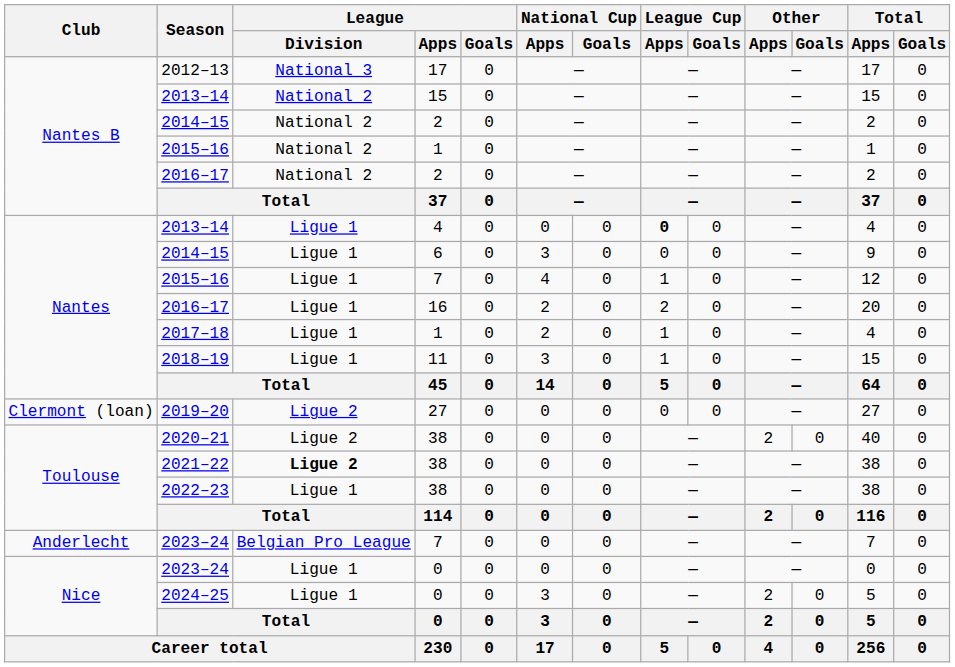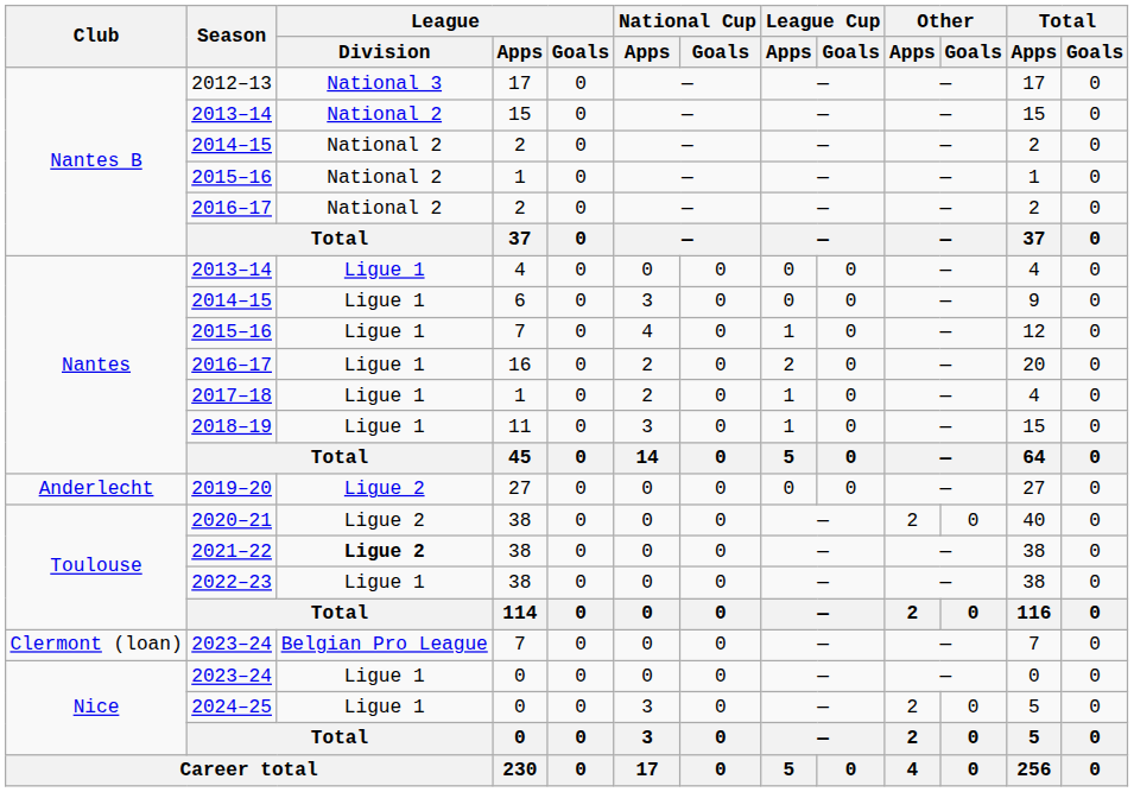 <table class="wikitable" style="text-align: center">
 <tr>
 <th rowspan="2">Club</th>
 <th rowspan="2">Season</th>
 <th colspan="3">League</th>
 <th colspan="2">National Cup</th>
 <th colspan="2">League Cup</th>
 <th colspan="2">Other</th>
 <th colspan="2">Total</th>
 </tr>
 <tr>
 <th>Division</th>
 <th>Apps</th>
 <th>Goals</th>
 <th>Apps</th>
 <th>Goals</th>
 <th>Apps</th>
 <th>Goals</th>
 <th>Apps</th>
 <th>Goals</th>
 <th>Apps</th>
 <th>Goals</th>
 </tr>
 <tr>
 <td rowspan="6"><a href='#'>Nantes B</a></td>
 <td>2012–13</td>
 <td><a href='#'>National 3</a></td>
 <td>17</td>
 <td>0</td>
 <td colspan="2">—</td>
 <td colspan="2">—</td>
 <td colspan="2">—</td>
 <td>17</td>
 <td>0</td>
 </tr>
 <tr>
 <td><a href='#'>2013–14</a></td>
 <td><a href='#'>National 2</a></td>
 <td>15</td>
 <td>0</td>
 <td colspan="2">—</td>
 <td colspan="2">—</td>
 <td colspan="2">—</td>
 <td>15</td>
 <td>0</td>
 </tr>
 <tr>
 <td><a href='#'>2014–15</a></td>
 <td>National 2</td>
 <td>2</td>
 <td>0</td>
 <td colspan="2">—</td>
 <td colspan="2">—</td>
 <td colspan="2">—</td>
 <td>2</td>
 <td>0</td>
 </tr>
 <tr>
 <td><a href='#'>2015–16</a></td>
 <td>National 2</td>
 <td>1</td>
 <td>0</td>
 <td colspan="2">—</td>
 <td colspan="2">—</td>
 <td colspan="2">—</td>
 <td>1</td>
 <td>0</td>
 </tr>
 <tr>
 <td><a href='#'>2016–17</a></td>
 <td>National 2</td>
 <td>2</td>
 <td>0</td>
 <td colspan="2">—</td>
 <td colspan="2">—</td>
 <td colspan="2">—</td>
 <td>2</td>
 <td>0</td>
 </tr>
 <tr>
 <th colspan="2">Total</th>
 <th>37</th>
 <th>0</th>
 <th colspan="2">—</th>
 <th colspan="2">—</th>
 <th colspan="2">—</th>
 <th>37</th>
 <th>0</th>
 </tr>
 <tr>
 <td rowspan="7"><a href='#'>Nantes</a></td>
 <td><a href='#'>2013–14</a></td>
 <td><a href='#'>Ligue 1</a></td>
 <td>4</td>
 <td>0</td>
 <td>0</td>
 <td>0</td>
-<td><strong>0</strong></td>
+<td>0</td>
 <td>0</td>
 <td colspan="2">—</td>
 <td>4</td>
 <td>0</td>
 </tr>
 <tr>
 <td><a href='#'>2014–15</a></td>
 <td>Ligue 1</td>
 <td>6</td>
 <td>0</td>
 <td>3</td>
 <td>0</td>
 <td>0</td>
 <td>0</td>
 <td colspan="2">—</td>
 <td>9</td>
 <td>0</td>
 </tr>
 <tr>
 <td><a href='#'>2015–16</a></td>
 <td>Ligue 1</td>
 <td>7</td>
 <td>0</td>
 <td>4</td>
 <td>0</td>
 <td>1</td>
 <td>0</td>
 <td colspan="2">—</td>
 <td>12</td>
 <td>0</td>
 </tr>
 <tr>
 <td><a href='#'>2016–17</a></td>
 <td>Ligue 1</td>
 <td>16</td>
 <td>0</td>
 <td>2</td>
 <td>0</td>
 <td>2</td>
 <td>0</td>
 <td colspan="2">—</td>
 <td>20</td>
 <td>0</td>
 </tr>
 <tr>
 <td><a href='#'>2017–18</a></td>
 <td>Ligue 1</td>
 <td>1</td>
 <td>0</td>
 <td>2</td>
 <td>0</td>
 <td>1</td>
 <td>0</td>
 <td colspan="2">—</td>
 <td>4</td>
 <td>0</td>
 </tr>
 <tr>
 <td><a href='#'>2018–19</a></td>
 <td>Ligue 1</td>
 <td>11</td>
 <td>0</td>
 <td>3</td>
 <td>0</td>
 <td>1</td>
 <td>0</td>
 <td colspan="2">—</td>
 <td>15</td>
 <td>0</td>
 </tr>
 <tr>
 <th colspan="2">Total</th>
 <th>45</th>
 <th>0</th>
 <th>14</th>
 <th>0</th>
 <th>5</th>
 <th>0</th>
 <th colspan="2">—</th>
 <th>64</th>
 <th>0</th>
 </tr>
 <tr>
-<td><a href='#'>Clermont</a> (loan)</td>
+<td><a href='#'>Anderlecht</a></td>
 <td><a href='#'>2019–20</a></td>
 <td><a href='#'>Ligue 2</a></td>
 <td>27</td>
 <td>0</td>
 <td>0</td>
 <td>0</td>
 <td>0</td>
 <td>0</td>
 <td colspan="2">—</td>
 <td>27</td>
 <td>0</td>
 </tr>
 <tr>
 <td rowspan="4"><a href='#'>Toulouse</a></td>
 <td><a href='#'>2020–21</a></td>
 <td>Ligue 2</td>
 <td>38</td>
 <td>0</td>
 <td>0</td>
 <td>0</td>
 <td colspan="2">—</td>
 <td>2</td>
 <td>0</td>
 <td>40</td>
 <td>0</td>
 </tr>
 <tr>
 <td><a href='#'>2021–22</a></td>
 <td><strong>Ligue 2</strong></td>
 <td>38</td>
 <td>0</td>
 <td>0</td>
 <td>0</td>
 <td colspan="2">—</td>
 <td colspan="2">—</td>
 <td>38</td>
 <td>0</td>
 </tr>
 <tr>
 <td><a href='#'>2022–23</a></td>
 <td>Ligue 1</td>
 <td>38</td>
 <td>0</td>
 <td>0</td>
 <td>0</td>
 <td colspan="2">—</td>
 <td colspan="2">—</td>
 <td>38</td>
 <td>0</td>
 </tr>
 <tr>
 <th colspan="2">Total</th>
 <th>114</th>
 <th>0</th>
 <th>0</th>
 <th>0</th>
 <th colspan="2">—</th>
 <th>2</th>
 <th>0</th>
 <th>116</th>
 <th>0</th>
 </tr>
 <tr>
-<td><a href='#'>Anderlecht</a></td>
+<td><a href='#'>Clermont</a> (loan)</td>
 <td><a href='#'>2023–24</a></td>
 <td><a href='#'>Belgian Pro League</a></td>
 <td>7</td>
 <td>0</td>
 <td>0</td>
 <td>0</td>
 <td colspan="2">—</td>
 <td colspan="2">—</td>
 <td>7</td>
 <td>0</td>
 </tr>
 <tr>
 <td rowspan="3"><a href='#'>Nice</a></td>
 <td><a href='#'>2023–24</a></td>
 <td>Ligue 1</td>
 <td>0</td>
 <td>0</td>
 <td>0</td>
 <td>0</td>
 <td colspan="2">—</td>
 <td colspan="2">—</td>
 <td>0</td>
 <td>0</td>
 </tr>
 <tr>
 <td><a href='#'>2024–25</a></td>
 <td>Ligue 1</td>
 <td>0</td>
 <td>0</td>
 <td>3</td>
 <td>0</td>
 <td colspan="2">—</td>
 <td>2</td>
 <td>0</td>
 <td>5</td>
 <td>0</td>
 </tr>
 <tr>
 <th colspan="2">Total</th>
 <th>0</th>
 <th>0</th>
 <th>3</th>
 <th>0</th>
 <th colspan="2">—</th>
 <th>2</th>
 <th>0</th>
 <th>5</th>
 <th>0</th>
 </tr>
 <tr>
 <th colspan="3">Career total</th>
 <th>230</th>
 <th>0</th>
 <th>17</th>
 <th>0</th>
 <th>5</th>
 <th>0</th>
 <th>4</th>
 <th>0</th>
 <th>256</th>
 <th>0</th>
 </tr>
 </table>
